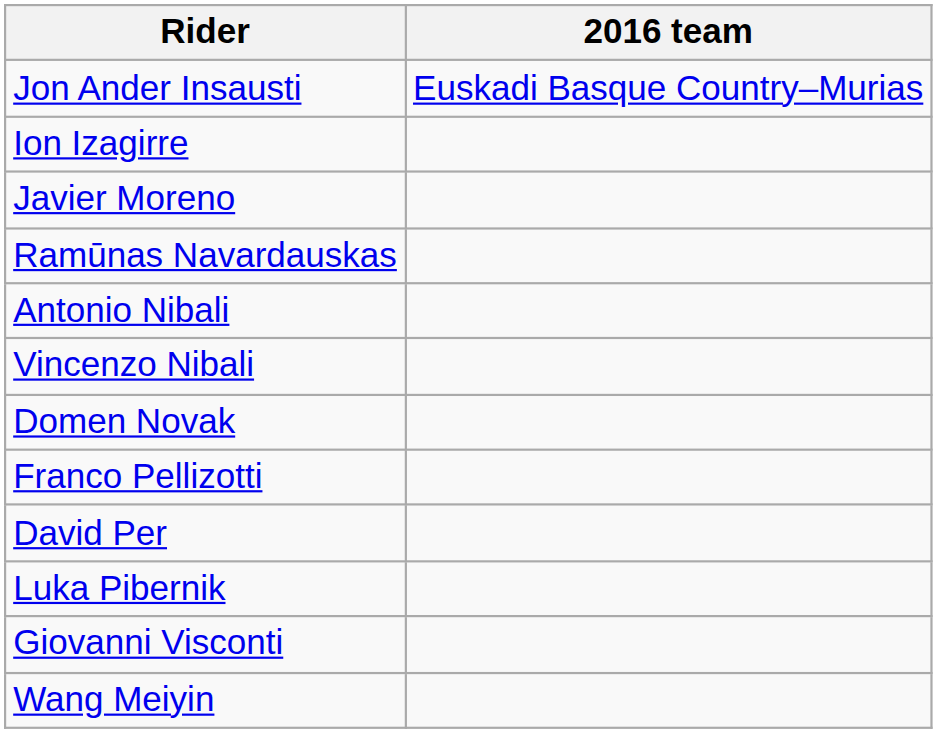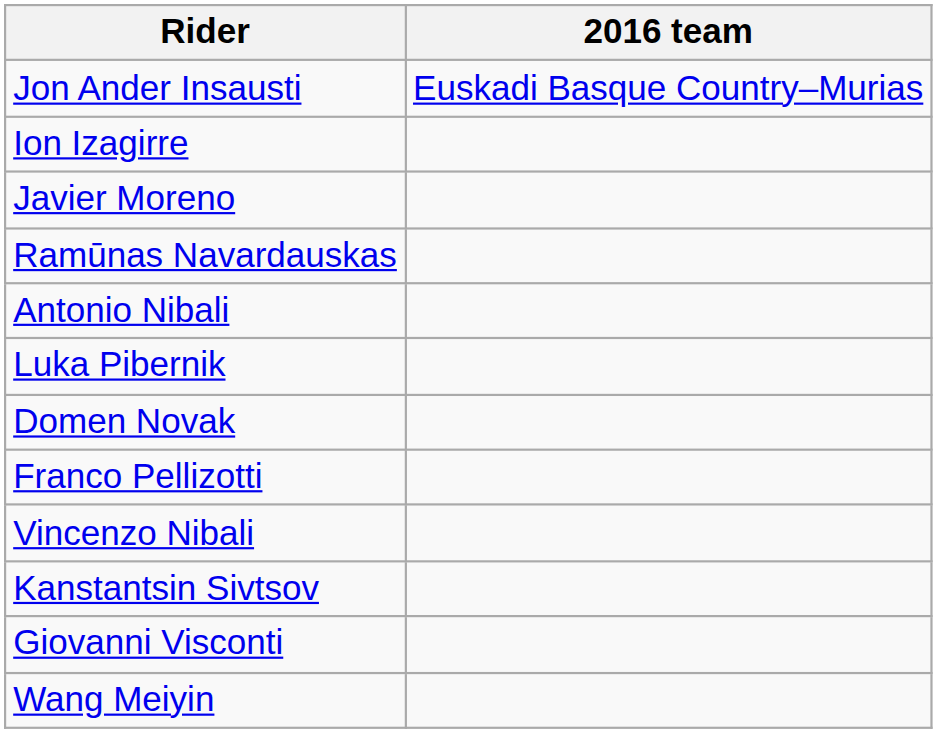 <table class="wikitable">
 <tr>
 <th>Rider</th>
 <th>2016 team</th>
 </tr>
 <tr>
 <td><a href='#'>Jon Ander Insausti</a></td>
 <td><a href='#'>Euskadi Basque Country–Murias</a></td>
 </tr>
 <tr>
 <td><a href='#'>Ion Izagirre</a></td>
 <td></td>
 </tr>
 <tr>
 <td><a href='#'>Javier Moreno</a></td>
 <td></td>
 </tr>
 <tr>
 <td><a href='#'>Ramūnas Navardauskas</a></td>
 <td></td>
 </tr>
 <tr>
 <td><a href='#'>Antonio Nibali</a></td>
 <td></td>
 </tr>
 <tr>
-<td><a href='#'>Vincenzo Nibali</a></td>
+<td><a href='#'>Luka Pibernik</a></td>
 <td></td>
 </tr>
 <tr>
 <td><a href='#'>Domen Novak</a></td>
 <td></td>
 </tr>
 <tr>
 <td><a href='#'>Franco Pellizotti</a></td>
 <td></td>
 </tr>
 <tr>
-<td><a href='#'>David Per</a></td>
+<td><a href='#'>Vincenzo Nibali</a></td>
 <td></td>
 </tr>
 <tr>
-<td><a href='#'>Luka Pibernik</a></td>
+<td><a href='#'>Kanstantsin Sivtsov</a></td>
 <td></td>
 </tr>
 <tr>
 <td><a href='#'>Giovanni Visconti</a></td>
 <td></td>
 </tr>
 <tr>
 <td><a href='#'>Wang Meiyin</a></td>
 <td></td>
 </tr>
 </table>
